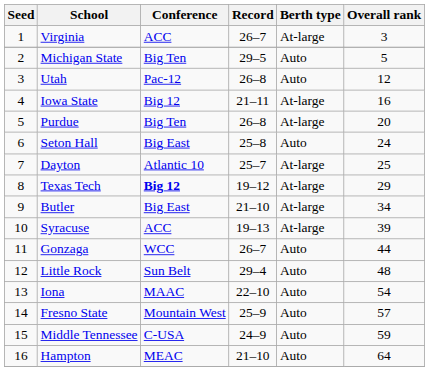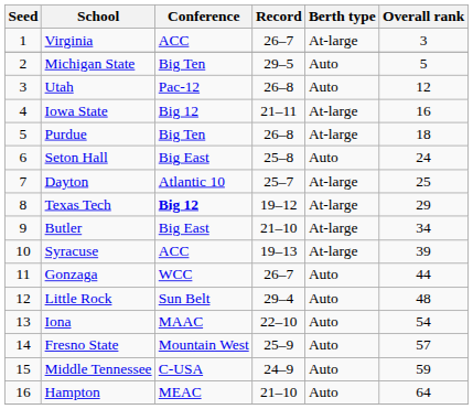 <table class="wikitable sortable">
 <tr>
 <th>Seed</th>
 <th>School</th>
 <th>Conference</th>
 <th>Record</th>
 <th>Berth type</th>
 <th>Overall rank</th>
 </tr>
 <tr>
 <td align=center>1</td>
 <td><a href='#'>Virginia</a></td>
 <td><a href='#'>ACC</a></td>
 <td align=center>26–7</td>
 <td>At-large</td>
 <td align=center>3</td>
 </tr>
 <tr>
 </tr>
 <tr>
 <td align=center>2</td>
 <td><a href='#'>Michigan State</a></td>
 <td><a href='#'>Big Ten</a></td>
 <td align=center>29–5</td>
 <td>Auto</td>
 <td align=center>5</td>
 </tr>
 <tr>
 <td align=center>3</td>
 <td><a href='#'>Utah</a></td>
 <td><a href='#'>Pac-12</a></td>
 <td align=center>26–8</td>
 <td>Auto</td>
 <td align=center>12</td>
 </tr>
 <tr>
 <td align=center>4</td>
 <td><a href='#'>Iowa State</a></td>
 <td><a href='#'>Big 12</a></td>
 <td align=center>21–11</td>
 <td>At-large</td>
 <td align=center>16</td>
 </tr>
 <tr>
 <td align=center>5</td>
 <td><a href='#'>Purdue</a></td>
 <td><a href='#'>Big Ten</a></td>
 <td align=center>26–8</td>
 <td>At-large</td>
-<td align=center>20</td>
+<td align=center>18</td>
 </tr>
 <tr>
 <td align=center>6</td>
 <td><a href='#'>Seton Hall</a></td>
 <td><a href='#'>Big East</a></td>
 <td align=center>25–8</td>
 <td>Auto</td>
 <td align=center>24</td>
 </tr>
 <tr>
 <td align=center>7</td>
 <td><a href='#'>Dayton</a></td>
 <td><a href='#'>Atlantic 10</a></td>
 <td align=center>25–7</td>
 <td>At-large</td>
 <td align=center>25</td>
 </tr>
 <tr>
 <td align=center>8</td>
 <td><a href='#'>Texas Tech</a></td>
 <td><strong><a href='#'>Big 12</a></strong></td>
 <td align=center>19–12</td>
 <td>At-large</td>
 <td align=center>29</td>
 </tr>
 <tr>
 <td align=center>9</td>
 <td><a href='#'>Butler</a></td>
 <td><a href='#'>Big East</a></td>
 <td align=center>21–10</td>
 <td>At-large</td>
 <td align=center>34</td>
 </tr>
 <tr>
 <td align=center>10</td>
 <td><a href='#'>Syracuse</a></td>
 <td><a href='#'>ACC</a></td>
 <td align=center>19–13</td>
 <td>At-large</td>
 <td align=center>39</td>
 </tr>
 <tr>
 <td align=center>11</td>
 <td><a href='#'>Gonzaga</a></td>
 <td><a href='#'>WCC</a></td>
 <td align=center>26–7</td>
 <td>Auto</td>
 <td align=center>44</td>
 </tr>
 <tr>
 <td align=center>12</td>
 <td><a href='#'>Little Rock</a></td>
 <td><a href='#'>Sun Belt</a></td>
 <td align=center>29–4</td>
 <td>Auto</td>
 <td align=center>48</td>
 </tr>
 <tr>
 <td align=center>13</td>
 <td><a href='#'>Iona</a></td>
 <td><a href='#'>MAAC</a></td>
 <td align=center>22–10</td>
 <td>Auto</td>
 <td align=center>54</td>
 </tr>
 <tr>
 <td align=center>14</td>
 <td><a href='#'>Fresno State</a></td>
 <td><a href='#'>Mountain West</a></td>
 <td align=center>25–9</td>
 <td>Auto</td>
 <td align=center>57</td>
 </tr>
 <tr>
 <td align=center>15</td>
 <td><a href='#'>Middle Tennessee</a></td>
 <td><a href='#'>C-USA</a></td>
 <td align=center>24–9</td>
 <td>Auto</td>
 <td align=center>59</td>
 </tr>
 <tr>
 <td align=center>16</td>
 <td><a href='#'>Hampton</a></td>
 <td><a href='#'>MEAC</a></td>
 <td align=center>21–10</td>
 <td>Auto</td>
 <td align=center>64</td>
 </tr>
 <tr>
 </tr>
 </table>
